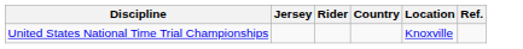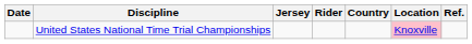 <table class="wikitable sortable">
 <tr>
+<th>Date</th>
 <th>Discipline</th>
 <th>Jersey</th>
 <th>Rider</th>
 <th>Country</th>
 <th>Location</th>
 <th class="unsortable">Ref.</th>
 </tr>
 <tr>
+<td></td>
 <td><a href='#'>United States National Time Trial Championships</a></td>
 <td align="center"></td>
 <td></td>
 <td></td>
-<td><a href='#'>Knoxville</a></td>
+<td style="background: pink;"><a href='#'>Knoxville</a></td>
 <td align="center"></td>
 </tr>
 </table>
